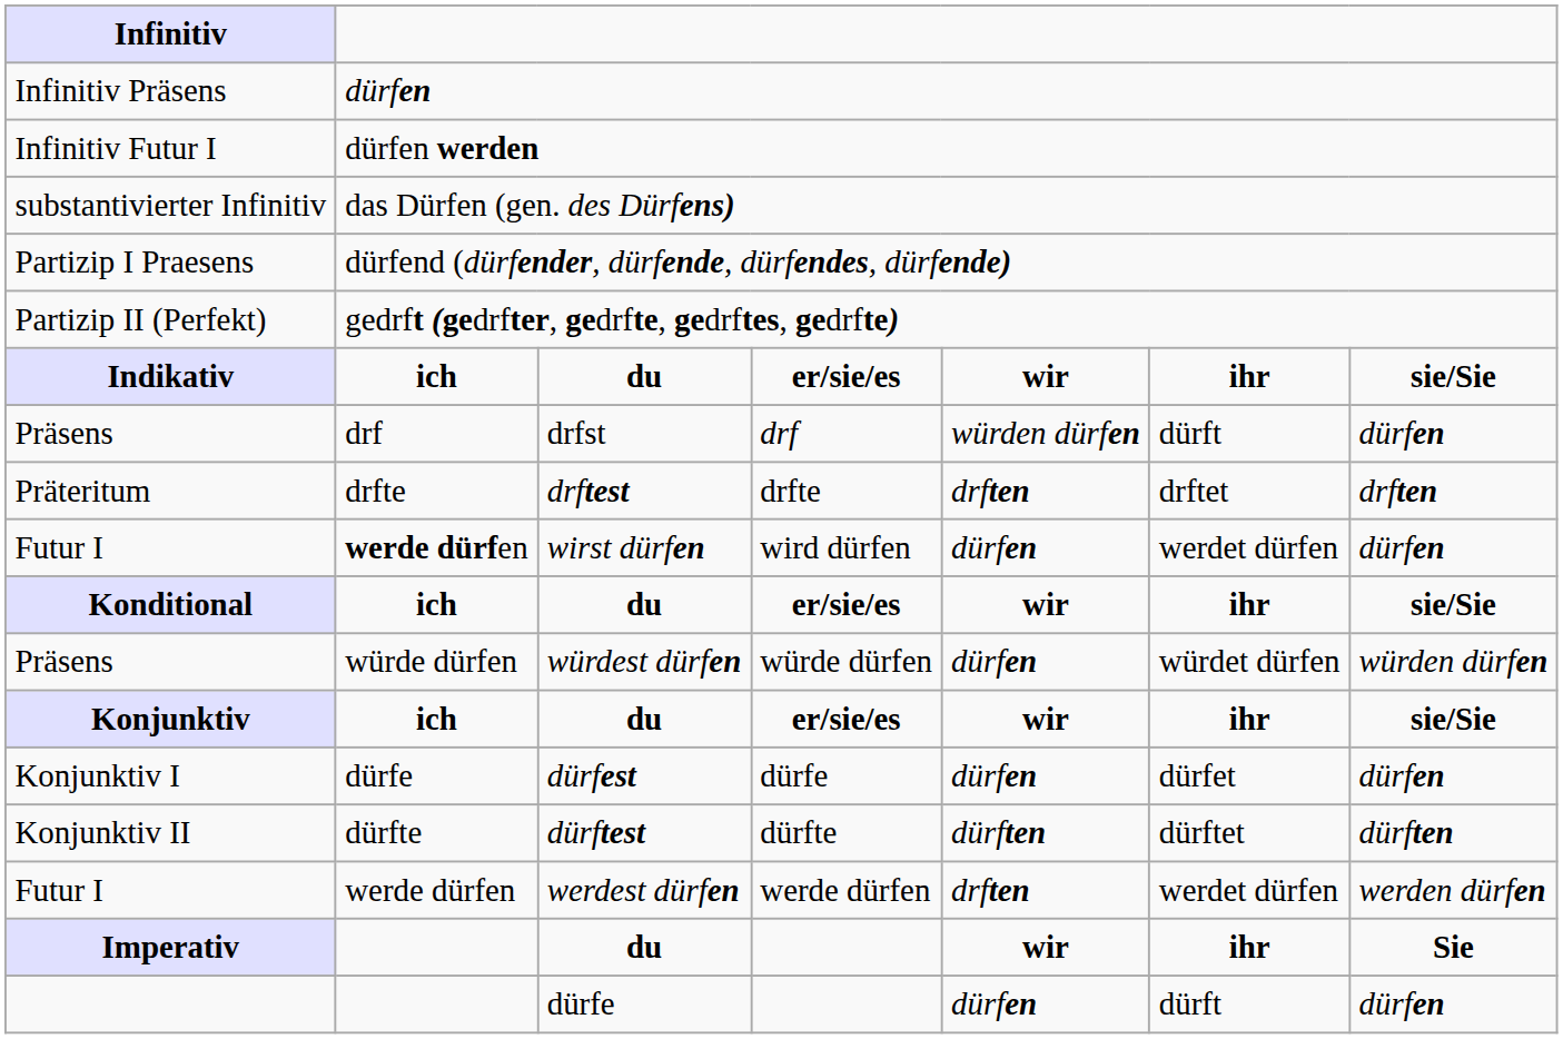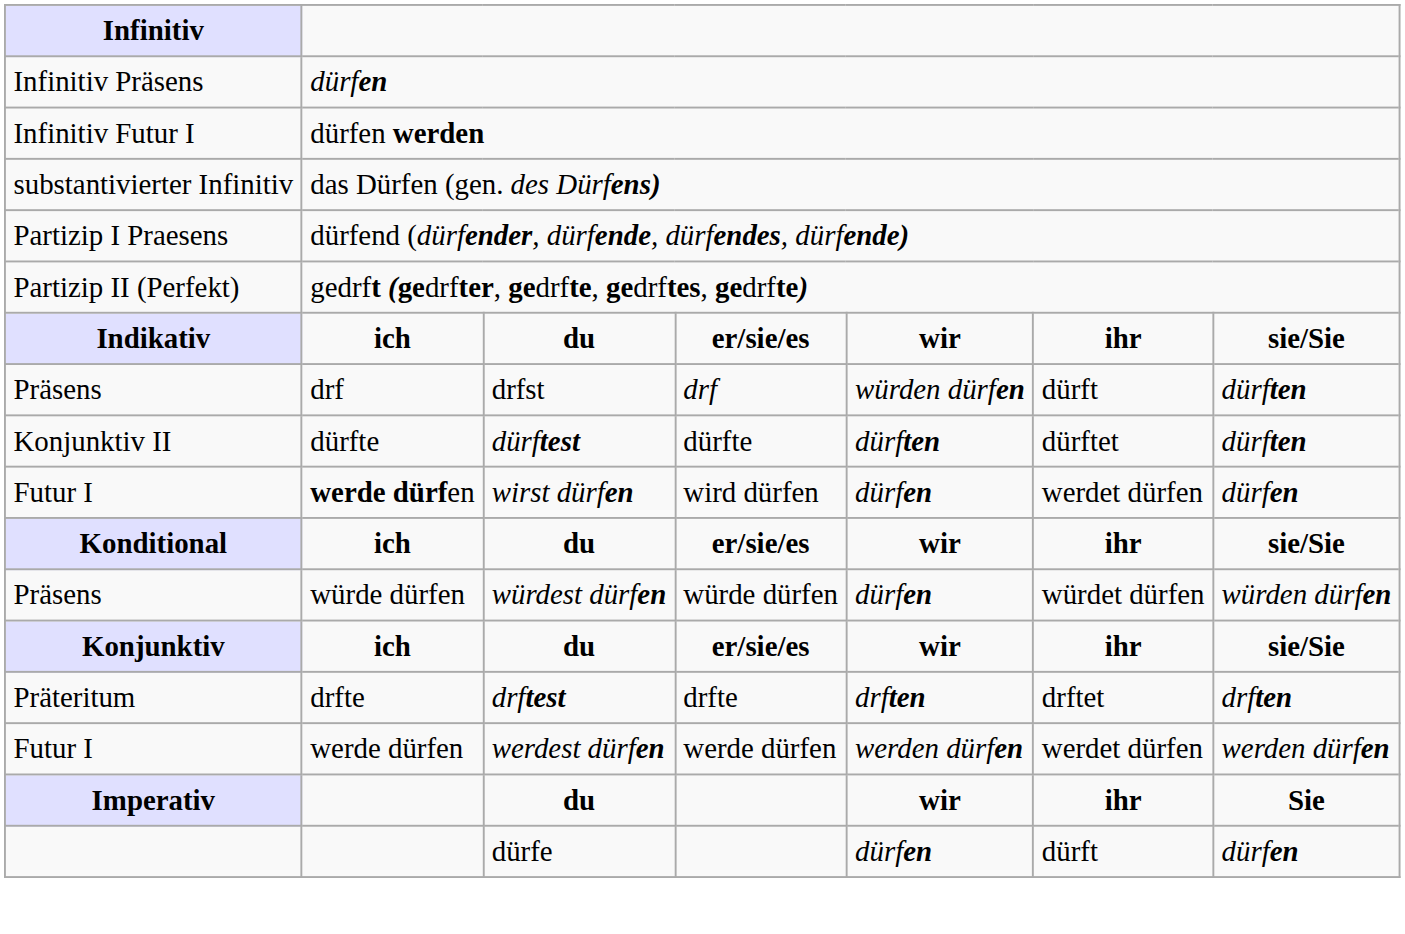 <table border="2" cellpadding="4" cellspacing="0" style="margin: 1em 1em 1em 0; background: #f9f9f9; border: 1px #aaa solid; border-collapse: collapse; font-size: 95%;">
 <tr>
 <th bgcolor="#E0E0FF">Infinitiv</th>
 <th colspan="6"></th>
 </tr>
 <tr>
 <td>Infinitiv Präsens</td>
 <td colspan="6"><em>dürf<strong>en<strong><em></td>
 </tr>
 <tr>
 <td>Infinitiv Futur I</td>
 <td colspan="6"></em>dürf</strong>en<strong> werden<em></td>
 </tr>
 <tr>
 <td>substantivierter Infinitiv</td>
 <td colspan="6"></em>das Dürf</strong>en</em></strong> (gen. <em>des Dürf<strong>ens<strong><em>)</td>
 </tr>
 <tr>
 <td>Partizip I Praesens</td>
 <td colspan="6"></em>dürf</strong>end</em></strong> (<em>dürf<strong>ender</strong>, dürf<strong>ende</strong>, dürf<strong>endes</strong>, dürf<strong>ende<strong><em>)</td>
 </tr>
 <tr>
 <td>Partizip II (Perfekt)</td>
 <td colspan="6"></em></strong>ge</strong>drf<strong>t<strong><em> (</em></strong>ge</strong>drf<strong>ter</strong>, <strong>ge</strong>drf<strong>te</strong>, <strong>ge</strong>drf<strong>tes</strong>, <strong>ge</strong>drf<strong>te<strong><em>)</td>
 </tr>
 <tr>
 <th bgcolor="#E0E0FF">Indikativ</th>
 <th></em>ich<em></th>
 <th></em>du<em></th>
 <th></em>er/sie/es<em></th>
 <th></em>wir<em></th>
 <th></em>ihr<em></th>
 <th></em>sie/Sie<em></th>
 </tr>
 <tr>
 <td>Präsens</td>
 <td></em>drf<em></td>
 <td></em>drf</strong>st</em></strong></td>
 <td><em>drf</em></td>
 <td><em>würden dürf<strong>en<strong><em></td>
 <td></em>dürf</strong>t</em></strong></td>
-<td><em>dürf<strong>en<strong><em></td>
+<td><em>dürf<strong>ten<strong><em></td>
 </tr>
 <tr>
-<td>Präteritum</td>
-<td></em>drf</strong>te</em></strong></td>
-<td><em>drf<strong>test<strong><em></td>
-<td></em>drf</strong>te</em></strong></td>
-<td><em>drf<strong>ten<strong><em></td>
-<td></em>drf</strong>tet</em></strong></td>
-<td><em>drf<strong>ten<strong><em></td>
+<td>Konjunktiv II</td>
+<td></em>dürf</strong>te</em></strong></td>
+<td><em>dürf<strong>test<strong><em></td>
+<td></em>dürf</strong>te</em></strong></td>
+<td><em>dürf<strong>ten<strong><em></td>
+<td></em>dürf</strong>tet</em></strong></td>
+<td><em>dürf<strong>ten<strong><em></td>
 </tr>
 <tr>
 <td>Futur I</td>
 <td><strong></em>werde dürf</strong>en</em></strong></strong></td>
 <td><em>wirst dürf<strong>en<strong><em></td>
 <td></em>wird dürf</strong>en</em></strong></td>
 <td><em>dürf<strong>en<strong><em></td>
 <td></em>werdet dürf</strong>en</em></strong></td>
 <td><em>dürf<strong>en<strong><em></td>
 </tr>
 <tr>
 <th bgcolor="#E0E0FF">Konditional</th>
 <th></em>ich<em></th>
 <th></em>du<em></th>
 <th></em>er/sie/es<em></th>
 <th></em>wir<em></th>
 <th></em>ihr<em></th>
 <th></em>sie/Sie<em></th>
 </tr>
 <tr>
 <td>Präsens</td>
 <td></em>würde dürf</strong>en</em></strong></td>
 <td><em>würdest dürf<strong>en<strong><em></td>
 <td></em>würde dürf</strong>en</em></strong></td>
 <td><em>dürf<strong>en<strong><em></td>
 <td></em>würdet dürf</strong>en</em></strong></td>
 <td><em>würden dürf<strong>en<strong><em></td>
 </tr>
 <tr>
 <th bgcolor="#E0E0FF">Konjunktiv</th>
 <th></em>ich<em></th>
 <th></em>du<em></th>
 <th></em>er/sie/es<em></th>
 <th></em>wir<em></th>
 <th></em>ihr<em></th>
 <th></em>sie/Sie<em></th>
 </tr>
 <tr>
-<td>Konjunktiv I</td>
-<td></em>dürf</strong>e</em></strong></td>
-<td><em>dürf<strong>est<strong><em></td>
-<td></em>dürf</strong>e</em></strong></td>
-<td><em>dürf<strong>en<strong><em></td>
-<td></em>dürf</strong>et</em></strong></td>
-<td><em>dürf<strong>en<strong><em></td>
-</tr>
-<tr>
-<td>Konjunktiv II</td>
-<td></em>dürf</strong>te</em></strong></td>
-<td><em>dürf<strong>test<strong><em></td>
-<td></em>dürf</strong>te</em></strong></td>
-<td><em>dürf<strong>ten<strong><em></td>
-<td></em>dürf</strong>tet</em></strong></td>
-<td><em>dürf<strong>ten<strong><em></td>
+<td>Präteritum</td>
+<td></em>drf</strong>te</em></strong></td>
+<td><em>drf<strong>test<strong><em></td>
+<td></em>drf</strong>te</em></strong></td>
+<td><em>drf<strong>ten<strong><em></td>
+<td></em>drf</strong>tet</em></strong></td>
+<td><em>drf<strong>ten<strong><em></td>
 </tr>
 <tr>
 <td>Futur I</td>
 <td></em>werde dürf</strong>en</em></strong></td>
 <td><em>werdest dürf<strong>en<strong><em></td>
 <td></em>werde dürf</strong>en</em></strong></td>
-<td><em>drf<strong>ten<strong><em></td>
+<td><em>werden dürf<strong>en<strong><em></td>
 <td></em>werdet dürf</strong>en</em></strong></td>
 <td><em>werden dürf<strong>en<strong><em></td>
 </tr>
 <tr>
 <th bgcolor="#E0E0FF">Imperativ</th>
 <th> </th>
 <th></em>du<em></th>
 <th> </th>
 <th></em>wir<em></th>
 <th></em>ihr<em></th>
 <th></em>Sie<em></th>
 </tr>
 <tr>
 <td> </td>
 <td> </td>
 <td></em>dürf</strong>e</em></strong></td>
 <td> </td>
 <td><em>dürf<strong>en<strong><em></td>
 <td></em>dürf</strong>t</em></strong></td>
 <td><em>dürf<strong>en<strong><em></td>
 </tr>
 </table>
